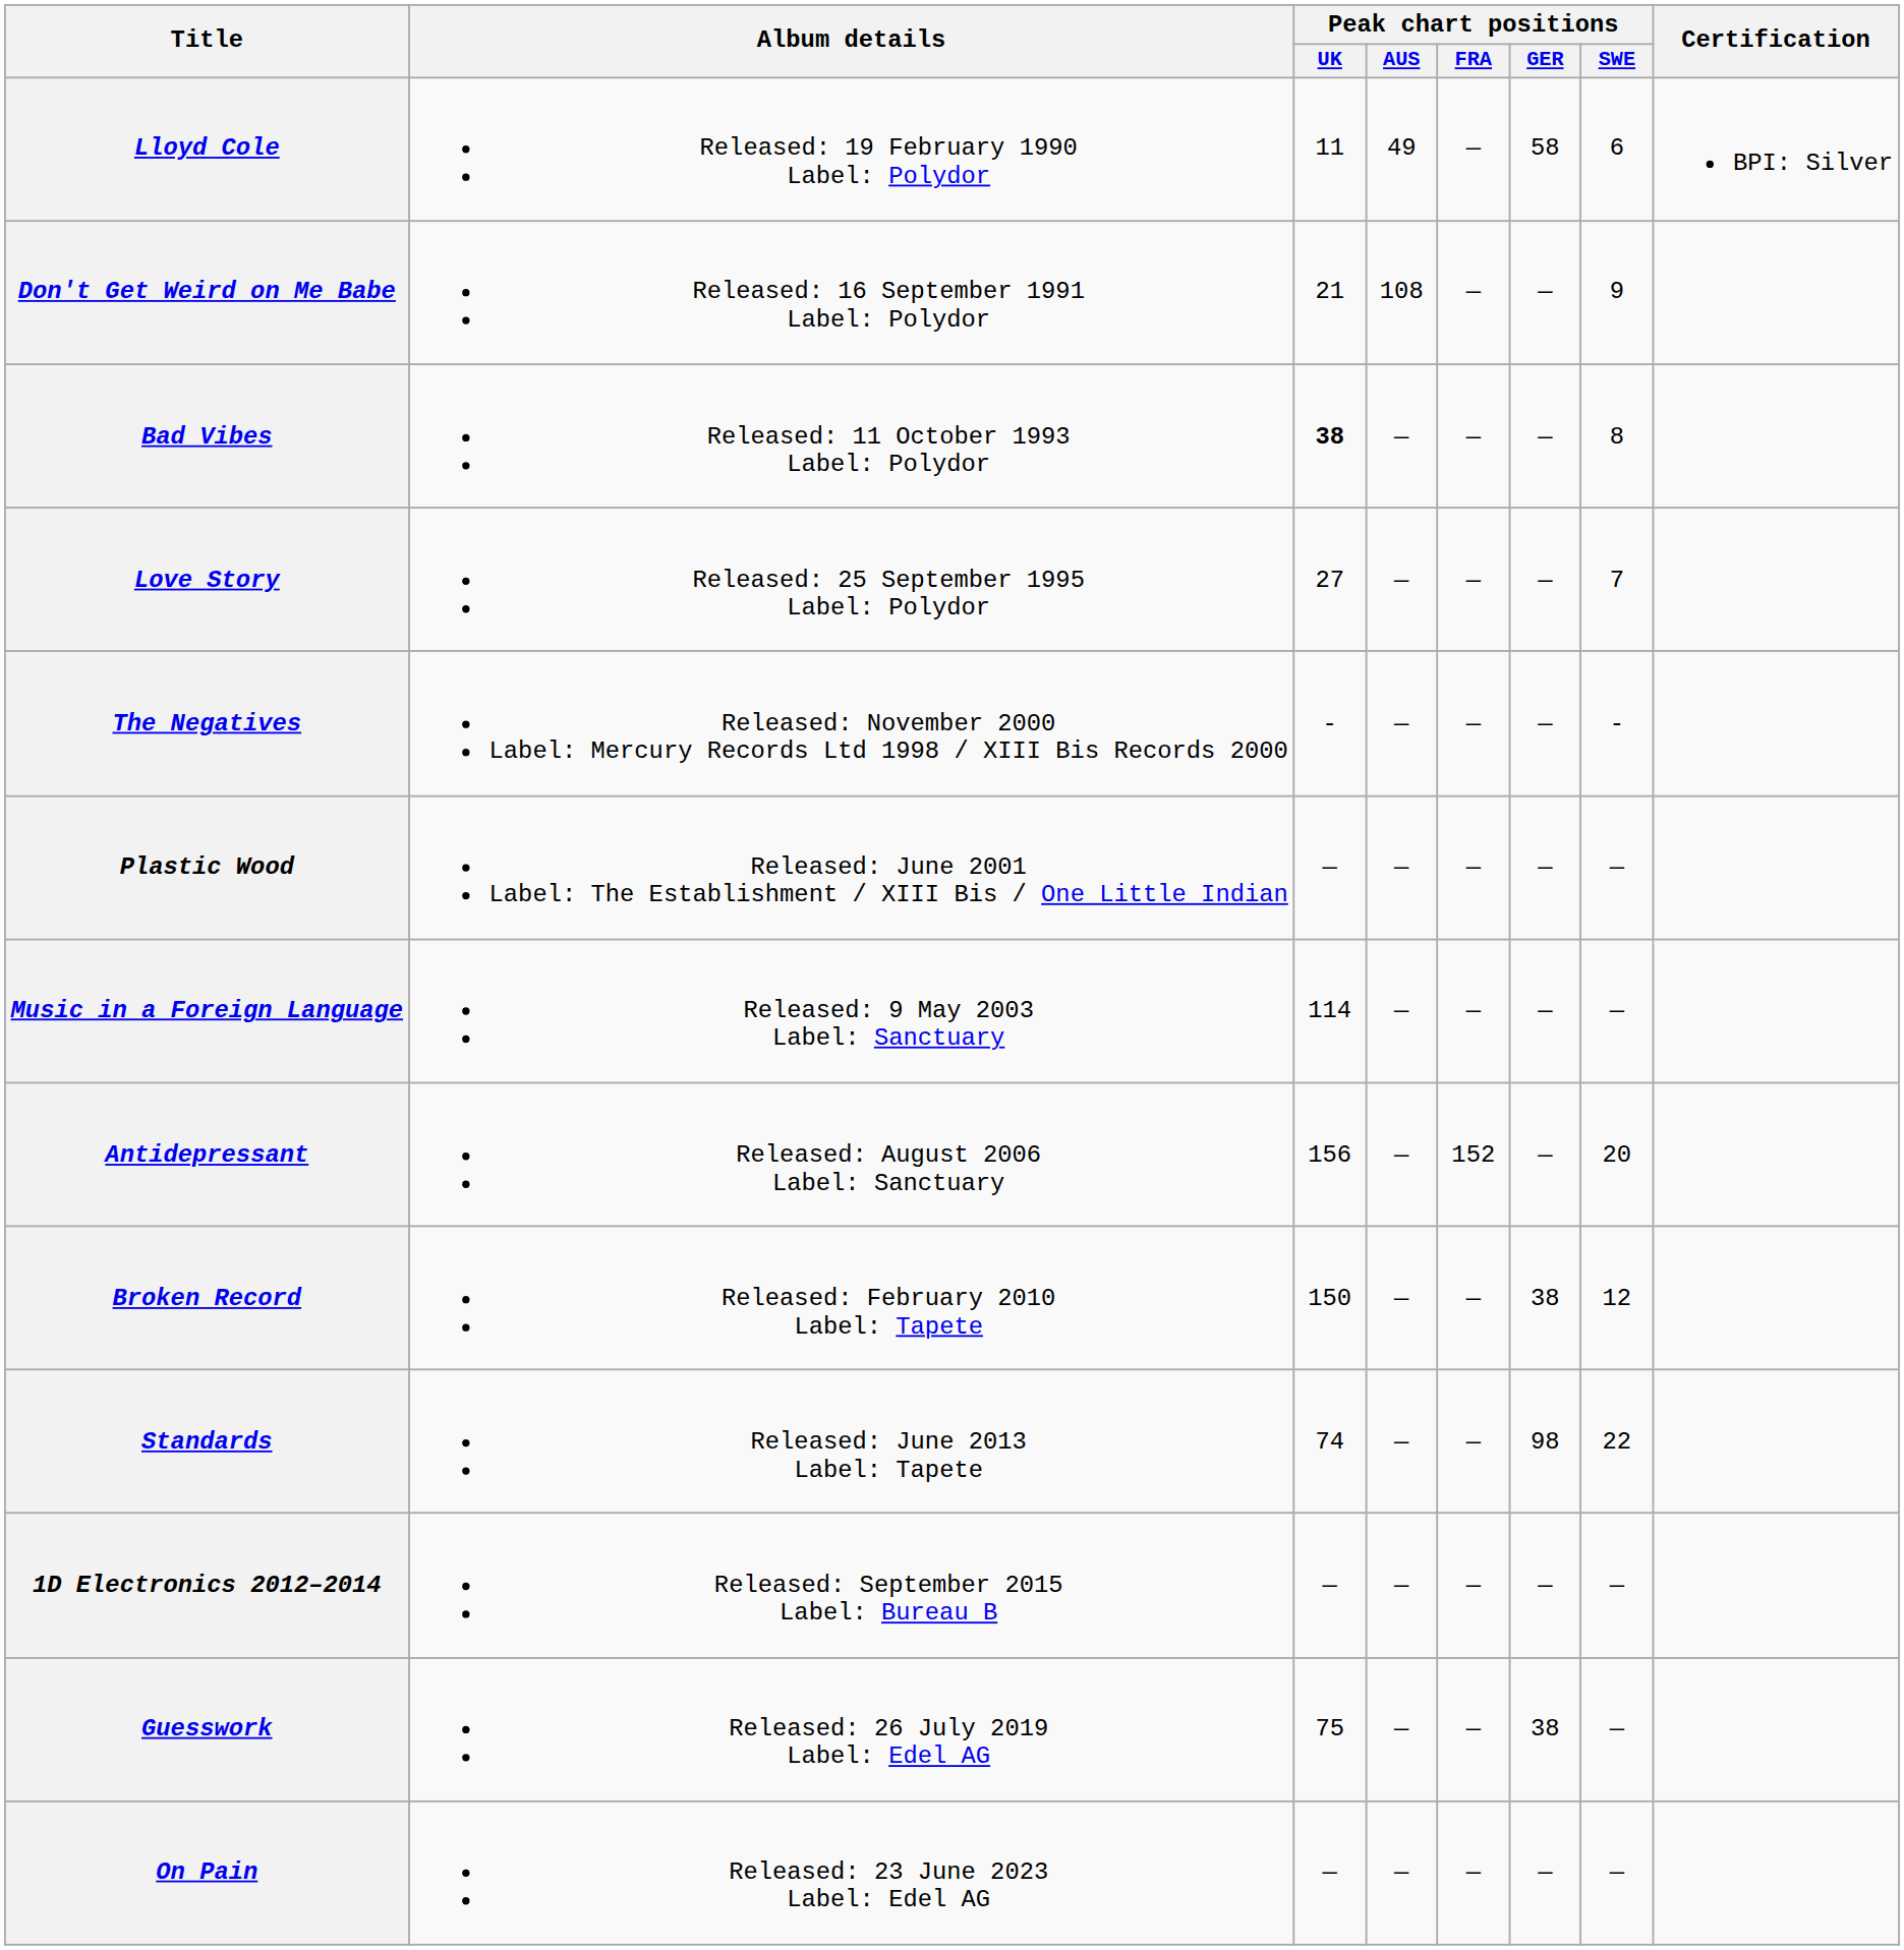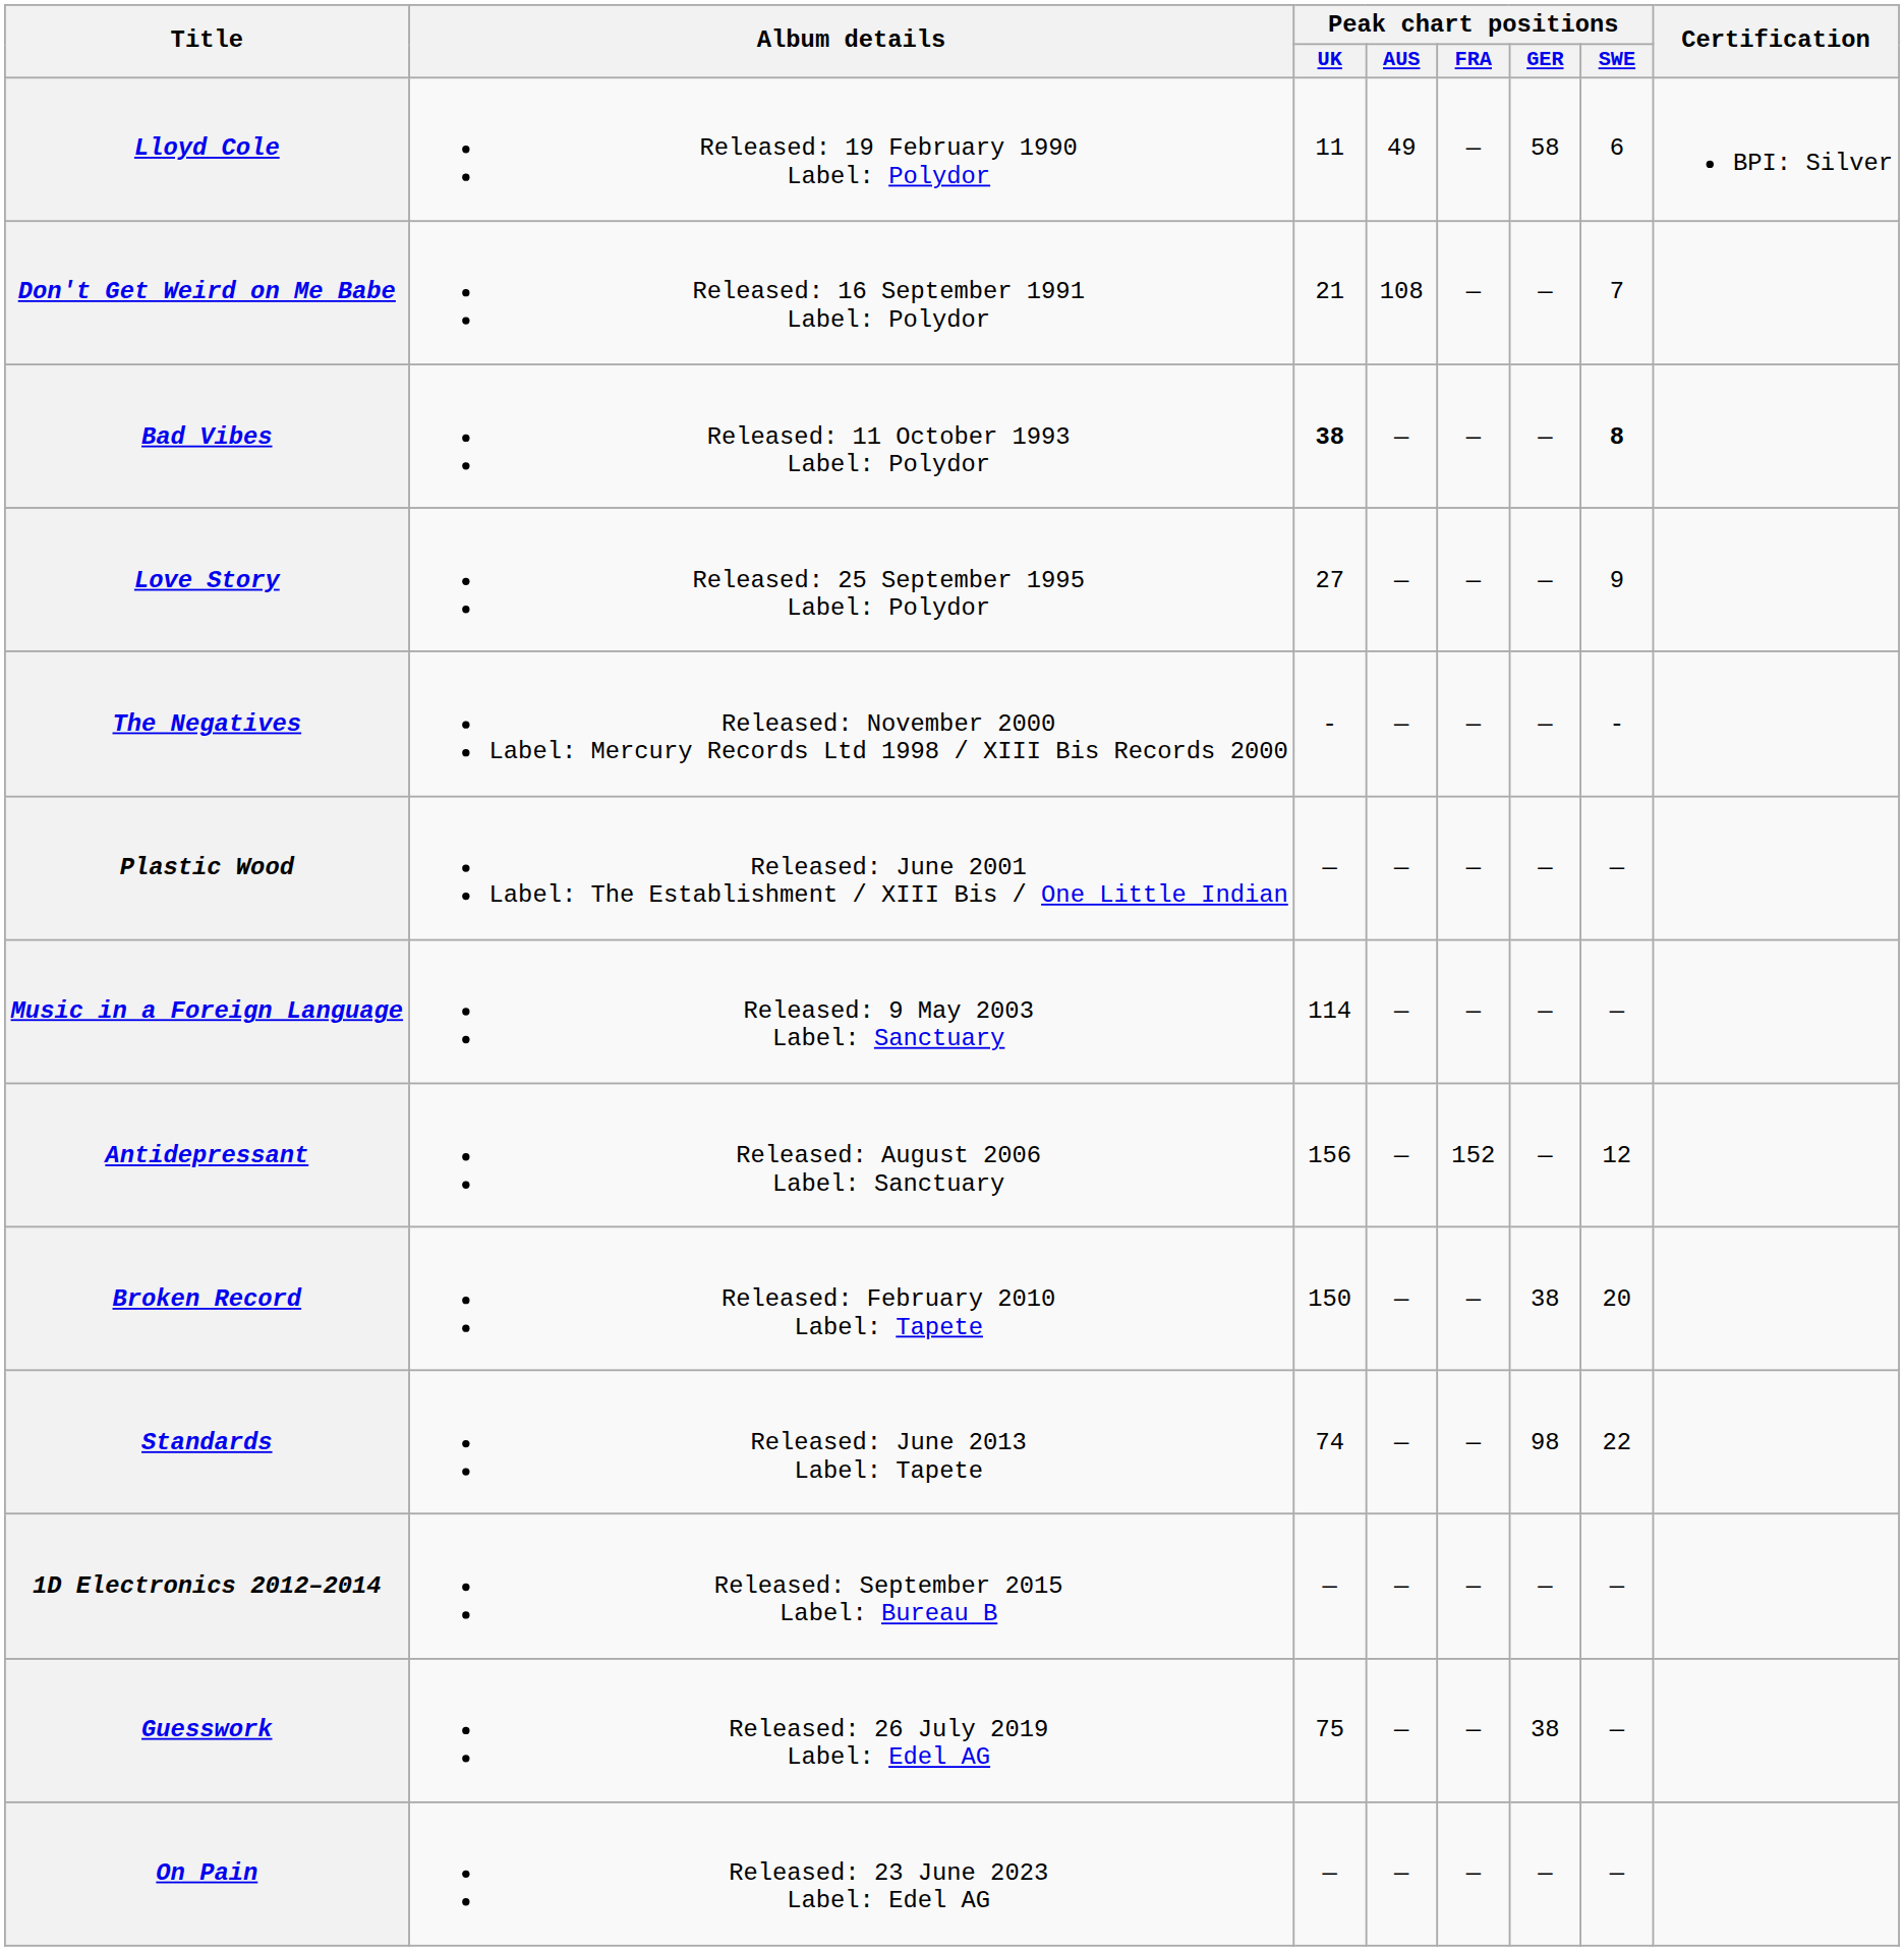 <table class="wikitable plainrowheaders" style=text-align:center;>
 <tr>
 <th scope="col" rowspan="2">Title</th>
 <th scope="col" rowspan="2">Album details</th>
 <th colspan="5">Peak chart positions</th>
 <th scope="col" rowspan="2">Certification</th>
 </tr>
 <tr>
 <th style="width:3em;font-size:85%"><a href='#'>UK</a><br></th>
 <th style="width:3em;font-size:85%"><a href='#'>AUS</a><br></th>
 <th style="width:3em;font-size:85%"><a href='#'>FRA</a><br></th>
 <th style="width:3em;font-size:85%"><a href='#'>GER</a><br></th>
 <th style="width:3em;font-size:85%"><a href='#'>SWE</a><br></th>
 </tr>
 <tr>
 <th scope="row"><em><a href='#'>Lloyd Cole</a></em></th>
 <td><br><ul><li>Released: 19 February 1990</li><li>Label: <a href='#'>Polydor</a></li></ul></td>
 <td>11</td>
 <td>49</td>
 <td>—</td>
 <td>58</td>
 <td>6</td>
 <td><br><ul><li>BPI: Silver</li></ul></td>
 </tr>
 <tr>
 <th scope="row"><em><a href='#'>Don't Get Weird on Me Babe</a></em></th>
 <td><br><ul><li>Released: 16 September 1991</li><li>Label: Polydor</li></ul></td>
 <td>21</td>
 <td>108</td>
 <td>—</td>
 <td>—</td>
-<td>9</td>
+<td>7</td>
 <td></td>
 </tr>
 <tr>
 <th scope="row"><em><a href='#'>Bad Vibes</a></em></th>
 <td><br><ul><li>Released: 11 October 1993</li><li>Label: Polydor</li></ul></td>
 <td><strong>38</strong></td>
 <td>—</td>
 <td>—</td>
 <td>—</td>
-<td>8</td>
+<td><strong>8</strong></td>
 <td></td>
 </tr>
 <tr>
 <th scope="row"><em><a href='#'>Love Story</a></em></th>
 <td><br><ul><li>Released: 25 September 1995</li><li>Label: Polydor</li></ul></td>
 <td>27</td>
 <td>—</td>
 <td>—</td>
 <td>—</td>
-<td>7</td>
+<td>9</td>
 <td></td>
 </tr>
 <tr>
 <th scope="row"><em><a href='#'>The Negatives</a></em></th>
 <td><br><ul><li>Released: November 2000</li><li>Label: Mercury Records Ltd 1998 / XIII Bis Records 2000</li></ul></td>
 <td>-</td>
 <td>—</td>
 <td>—</td>
 <td>—</td>
 <td>-</td>
 <td></td>
 </tr>
 <tr>
 <th scope="row"><em>Plastic Wood</em></th>
 <td><br><ul><li>Released: June 2001</li><li>Label: The Establishment / XIII Bis / <a href='#'>One Little Indian</a></li></ul></td>
 <td>—</td>
 <td>—</td>
 <td>—</td>
 <td>—</td>
 <td>—</td>
 <td></td>
 </tr>
 <tr>
 <th scope="row"><em><a href='#'>Music in a Foreign Language</a></em></th>
 <td><br><ul><li>Released: 9 May 2003</li><li>Label: <a href='#'>Sanctuary</a></li></ul></td>
 <td>114</td>
 <td>—</td>
 <td>—</td>
 <td>—</td>
 <td>—</td>
 <td></td>
 </tr>
 <tr>
 <th scope="row"><em><a href='#'>Antidepressant</a></em></th>
 <td><br><ul><li>Released: August 2006</li><li>Label: Sanctuary</li></ul></td>
 <td>156</td>
 <td>—</td>
 <td>152</td>
 <td>—</td>
-<td>20</td>
+<td>12</td>
 <td></td>
 </tr>
 <tr>
 <th scope="row"><em><a href='#'>Broken Record</a></em></th>
 <td><br><ul><li>Released: February 2010</li><li>Label: <a href='#'>Tapete</a></li></ul></td>
 <td>150</td>
 <td>—</td>
 <td>—</td>
 <td>38</td>
-<td>12</td>
+<td>20</td>
 <td></td>
 </tr>
 <tr>
 <th scope="row"><em><a href='#'>Standards</a></em></th>
 <td><br><ul><li>Released: June 2013</li><li>Label: Tapete</li></ul></td>
 <td>74</td>
 <td>—</td>
 <td>—</td>
 <td>98</td>
 <td>22</td>
 <td></td>
 </tr>
 <tr>
 <th scope="row"><em>1D Electronics 2012–2014</em></th>
 <td><br><ul><li>Released: September 2015</li><li>Label: <a href='#'>Bureau B</a></li></ul></td>
 <td>—</td>
 <td>—</td>
 <td>—</td>
 <td>—</td>
 <td>—</td>
 <td></td>
 </tr>
 <tr>
 <th scope="row"><em><a href='#'>Guesswork</a></em></th>
 <td><br><ul><li>Released: 26 July 2019</li><li>Label: <a href='#'>Edel AG</a></li></ul></td>
 <td>75</td>
 <td>—</td>
 <td>—</td>
 <td>38</td>
 <td>—</td>
 <td></td>
 </tr>
 <tr>
 <th scope="row"><em><a href='#'>On Pain</a></em></th>
 <td><br><ul><li>Released: 23 June 2023</li><li>Label: Edel AG</li></ul></td>
 <td>—</td>
 <td>—</td>
 <td>—</td>
 <td>—</td>
 <td>—</td>
 <td></td>
 </tr>
 </table>
